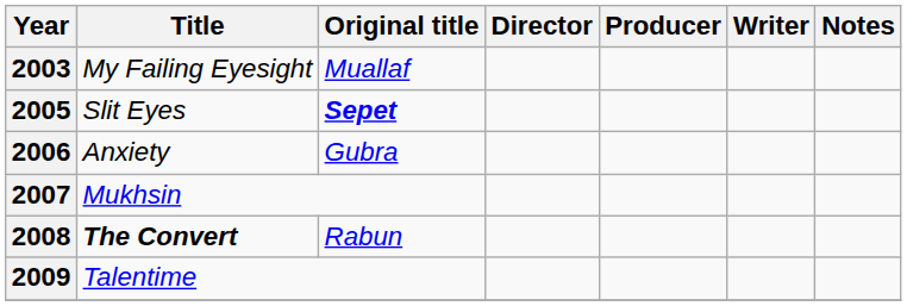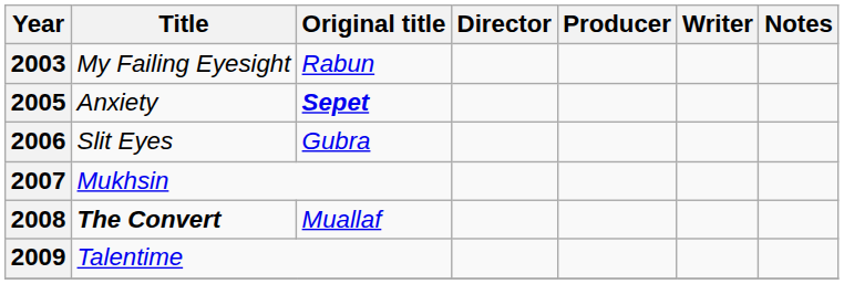 <table class="wikitable">
 <tr>
 <th>Year</th>
 <th>Title</th>
 <th>Original title</th>
 <th>Director</th>
 <th>Producer</th>
 <th>Writer</th>
 <th>Notes</th>
 </tr>
 <tr>
 <th>2003</th>
 <td><em>My Failing Eyesight</em></td>
-<td><em><a href='#'>Muallaf</a></em></td>
+<td><em><a href='#'>Rabun</a></em></td>
 <td></td>
 <td></td>
 <td></td>
 <td></td>
 </tr>
 <tr>
 <th>2005</th>
-<td><em>Slit Eyes</em></td>
+<td><em>Anxiety</em></td>
 <td><strong><em><a href='#'>Sepet</a></em></strong></td>
 <td></td>
 <td></td>
 <td></td>
 <td></td>
 </tr>
 <tr>
 <th>2006</th>
-<td><em>Anxiety</em></td>
+<td><em>Slit Eyes</em></td>
 <td><em><a href='#'>Gubra</a></em></td>
 <td></td>
 <td></td>
 <td></td>
 <td></td>
 </tr>
 <tr>
 <th>2007</th>
 <td colspan="2"><em><a href='#'>Mukhsin</a></em></td>
 <td></td>
 <td></td>
 <td></td>
 <td></td>
 </tr>
 <tr>
 <th>2008</th>
 <td><strong><em>The Convert</em></strong></td>
-<td><em><a href='#'>Rabun</a></em></td>
+<td><em><a href='#'>Muallaf</a></em></td>
 <td></td>
 <td></td>
 <td></td>
 <td></td>
 </tr>
 <tr>
 <th>2009</th>
 <td colspan="2"><em><a href='#'>Talentime</a></em></td>
 <td></td>
 <td></td>
 <td></td>
 <td></td>
 </tr>
 <tr>
 </tr>
 </table>
